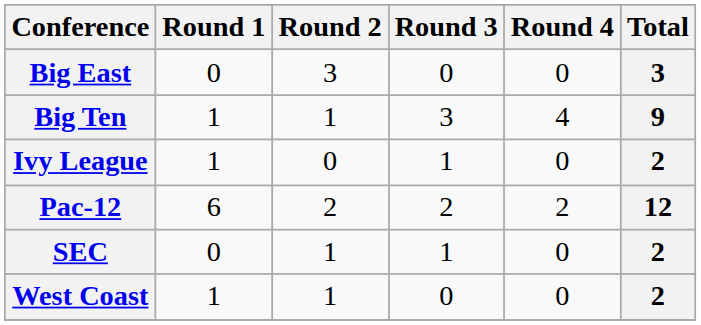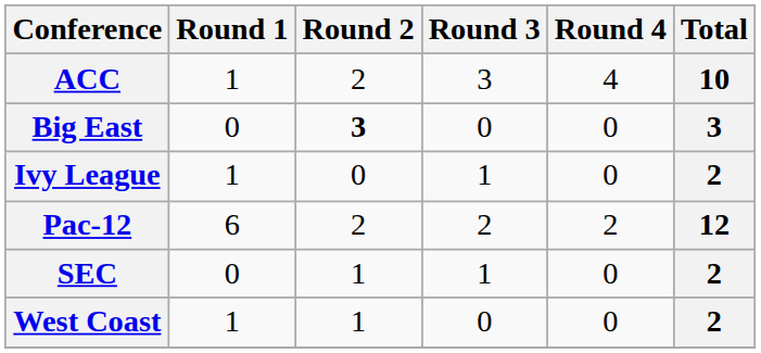 <table class="wikitable sortable" style="text-align:center">
 <tr>
 <th>Conference</th>
 <th>Round 1</th>
 <th>Round 2</th>
 <th>Round 3</th>
 <th>Round 4</th>
 <th>Total</th>
 </tr>
 <tr>
+<th><a href='#'>ACC</a></th>
+<td>1</td>
+<td>2</td>
+<td>3</td>
+<td>4</td>
+<th>10</th>
+</tr>
+<tr>
 <th><a href='#'>Big East</a></th>
 <td>0</td>
-<td>3</td>
+<td><strong>3</strong></td>
 <td>0</td>
 <td>0</td>
 <th>3</th>
-</tr>
-<tr>
-<th><a href='#'>Big Ten</a></th>
-<td>1</td>
-<td>1</td>
-<td>3</td>
-<td>4</td>
-<th>9</th>
 </tr>
 <tr>
 <th><a href='#'>Ivy League</a></th>
 <td>1</td>
 <td>0</td>
 <td>1</td>
 <td>0</td>
 <th>2</th>
 </tr>
 <tr>
 <th><a href='#'>Pac-12</a></th>
 <td>6</td>
 <td>2</td>
 <td>2</td>
 <td>2</td>
 <th>12</th>
 </tr>
 <tr>
 <th><a href='#'>SEC</a></th>
 <td>0</td>
 <td>1</td>
 <td>1</td>
 <td>0</td>
 <th>2</th>
 </tr>
 <tr>
 <th><a href='#'>West Coast</a></th>
 <td>1</td>
 <td>1</td>
 <td>0</td>
 <td>0</td>
 <th>2</th>
 </tr>
 <tr>
 </tr>
 </table>
